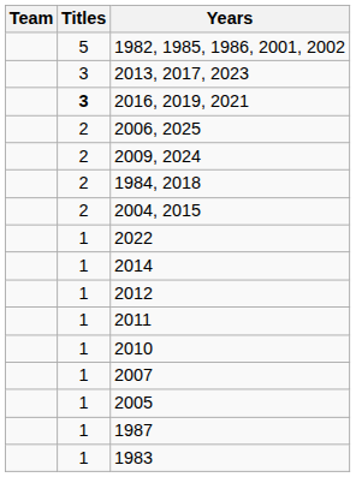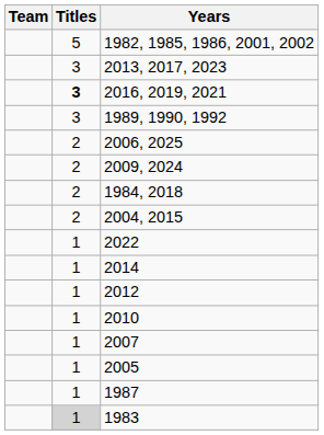 <table class="wikitable sortable" style="text-align:center">
 <tr>
 <th>Team</th>
 <th>Titles</th>
 <th>Years</th>
 </tr>
 <tr>
 <td style=><strong></strong></td>
 <td>5</td>
 <td align="left">1982, 1985, 1986, 2001, 2002</td>
 </tr>
 <tr>
 <td style=><strong></strong></td>
 <td>3</td>
 <td align="left">2013, 2017, 2023</td>
 </tr>
 <tr>
 <td style=><strong></strong></td>
 <td><strong>3</strong></td>
 <td align="left">2016, 2019, 2021</td>
+</tr>
+<tr>
+<td style=><strong></strong></td>
+<td>3</td>
+<td align="left">1989, 1990, 1992</td>
 </tr>
 <tr>
 <td style=><strong></strong></td>
 <td>2</td>
 <td align="left">2006, 2025</td>
 </tr>
 <tr>
 <td style=><strong></strong></td>
 <td>2</td>
 <td align="left">2009, 2024</td>
 </tr>
 <tr>
 <td style=><strong></strong></td>
 <td>2</td>
 <td align="left">1984, 2018</td>
 </tr>
 <tr>
 <td style=><strong></strong></td>
 <td>2</td>
 <td align="left">2004, 2015</td>
 </tr>
 <tr>
 <td style=><strong></strong></td>
 <td>1</td>
 <td align="left">2022</td>
 </tr>
 <tr>
 <td style=><strong></strong></td>
 <td>1</td>
 <td align="left">2014</td>
 </tr>
 <tr>
 <td style=><strong></strong></td>
 <td>1</td>
 <td align="left">2012</td>
 </tr>
 <tr>
 <td style=><strong></strong></td>
 <td>1</td>
-<td align="left">2011</td>
-</tr>
-<tr>
-<td style=><strong></strong></td>
-<td>1</td>
 <td align="left">2010</td>
 </tr>
 <tr>
 <td style=><strong></strong></td>
 <td>1</td>
 <td align="left">2007</td>
 </tr>
 <tr>
 <td style=><strong></strong></td>
 <td>1</td>
 <td align="left">2005</td>
 </tr>
 <tr>
 <td style=><strong></strong></td>
 <td>1</td>
 <td align="left">1987</td>
 </tr>
 <tr>
 <td style=><strong></strong></td>
-<td>1</td>
+<td style="background: lightgrey;">1</td>
 <td align="left">1983</td>
 </tr>
 </table>
